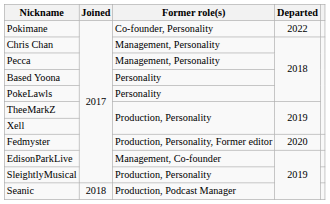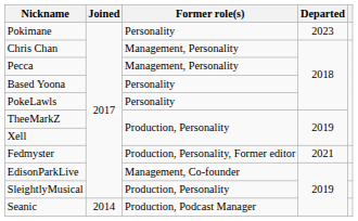 <table class="wikitable sortable">
 <tr>
 <th>Nickname</th>
 <th>Joined</th>
 <th>Former role(s)</th>
 <th>Departed</th>
 <th></th>
 </tr>
 <tr>
 <td>Pokimane</td>
 <td rowspan="10" style="text-align:center">2017</td>
-<td>Co-founder, Personality</td>
-<td style="text-align:center">2022</td>
+<td>Personality</td>
+<td style="text-align:center">2023</td>
 <td></td>
 </tr>
 <tr>
 <td>Chris Chan</td>
 <td>Management, Personality</td>
 <td rowspan="4" style="text-align:center">2018</td>
 <td style="text-align:center" rowspan="6"></td>
 </tr>
 <tr>
 <td>Pecca</td>
 <td>Management, Personality</td>
 </tr>
 <tr>
 <td>Based Yoona</td>
 <td>Personality</td>
 </tr>
 <tr>
 <td>PokeLawls</td>
 <td>Personality</td>
 </tr>
 <tr>
 <td>TheeMarkZ</td>
 <td rowspan="2">Production, Personality</td>
 <td rowspan="2" style="text-align:center">2019</td>
 </tr>
 <tr>
 <td>Xell</td>
 </tr>
 <tr>
 <td>Fedmyster</td>
 <td>Production, Personality, Former editor</td>
-<td style="text-align:center">2020</td>
+<td style="text-align:center">2021</td>
 <td></td>
 </tr>
 <tr>
 <td>EdisonParkLive</td>
 <td>Management, Co-founder</td>
 <td rowspan="3" style="text-align:center">2019</td>
 <td style="text-align:center"></td>
 </tr>
 <tr>
 <td>SleightlyMusical</td>
 <td>Production, Personality</td>
 <td></td>
 </tr>
 <tr>
 <td>Seanic</td>
-<td style="text-align:center">2018</td>
+<td style="text-align:center">2014</td>
 <td>Production, Podcast Manager</td>
 <td style="text-align:center"></td>
 </tr>
 </table>
